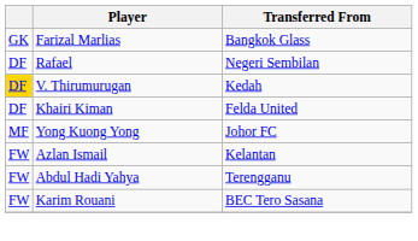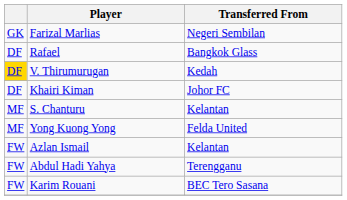 <table class="wikitable plainrowheaders sortable" style="font-size:95%">
 <tr>
 <th></th>
 <th scope="col" style="width:200px;">Player</th>
 <th scope="col" style="width:200px;">Transferred From</th>
 </tr>
 <tr>
 <td align="left"><a href='#'>GK</a></td>
 <td align="left"> <a href='#'>Farizal Marlias</a></td>
-<td align="left"> <a href='#'>Bangkok Glass</a></td>
+<td align="left"> <a href='#'>Negeri Sembilan</a></td>
 </tr>
 <tr>
 <td align="left"><a href='#'>DF</a></td>
 <td align="left"> <a href='#'>Rafael</a></td>
-<td align="left"> <a href='#'>Negeri Sembilan</a></td>
+<td align="left"> <a href='#'>Bangkok Glass</a></td>
 </tr>
 <tr>
 <td align="left" style="background: gold;"><a href='#'>DF</a></td>
 <td align="left"> <a href='#'>V. Thirumurugan</a></td>
 <td align="left"> <a href='#'>Kedah</a></td>
 </tr>
 <tr>
 <td align="left"><a href='#'>DF</a></td>
 <td align="left"> <a href='#'>Khairi Kiman</a></td>
-<td align="left"> <a href='#'>Felda United</a></td>
+<td align="left"> <a href='#'>Johor FC</a></td>
+</tr>
+<tr>
+<td align="left"><a href='#'>MF</a></td>
+<td align="left"> <a href='#'>S. Chanturu</a></td>
+<td align="left"> <a href='#'>Kelantan</a></td>
 </tr>
 <tr>
 <td align="left"><a href='#'>MF</a></td>
 <td align="left"> <a href='#'>Yong Kuong Yong</a></td>
-<td align="left"> <a href='#'>Johor FC</a></td>
+<td align="left"> <a href='#'>Felda United</a></td>
 </tr>
 <tr>
 <td align="left"><a href='#'>FW</a></td>
 <td align="left"> <a href='#'>Azlan Ismail</a></td>
 <td align="left"> <a href='#'>Kelantan</a></td>
 </tr>
 <tr>
 <td align="left"><a href='#'>FW</a></td>
 <td align="left"> <a href='#'>Abdul Hadi Yahya</a></td>
 <td align="left"> <a href='#'>Terengganu</a></td>
 </tr>
 <tr>
 <td align="left"><a href='#'>FW</a></td>
 <td align="left"> <a href='#'>Karim Rouani</a></td>
 <td align="left"> <a href='#'>BEC Tero Sasana</a></td>
 </tr>
 <tr>
 </tr>
 </table>
